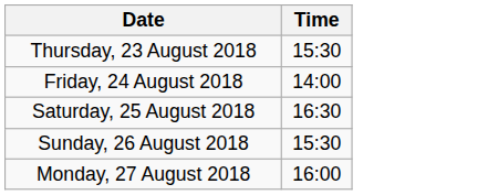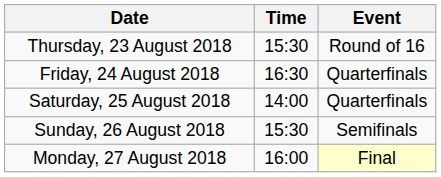 <table class = "wikitable" style="text-align:center;">
 <tr>
 <th width=220>Date</th>
 <th width=50>Time</th>
+<th width=100>Event</th>
 </tr>
 <tr>
 <td>Thursday, 23 August 2018</td>
 <td>15:30</td>
+<td>Round of 16</td>
 </tr>
 <tr>
 <td>Friday, 24 August 2018</td>
-<td>14:00</td>
+<td>16:30</td>
+<td>Quarterfinals</td>
 </tr>
 <tr>
 <td>Saturday, 25 August 2018</td>
-<td>16:30</td>
+<td>14:00</td>
+<td>Quarterfinals</td>
 </tr>
 <tr>
 <td>Sunday, 26 August 2018</td>
 <td>15:30</td>
+<td>Semifinals</td>
 </tr>
 <tr>
 <td>Monday, 27 August 2018</td>
 <td>16:00</td>
+<td bgcolor=ffffcc>Final</td>
 </tr>
 </table>
